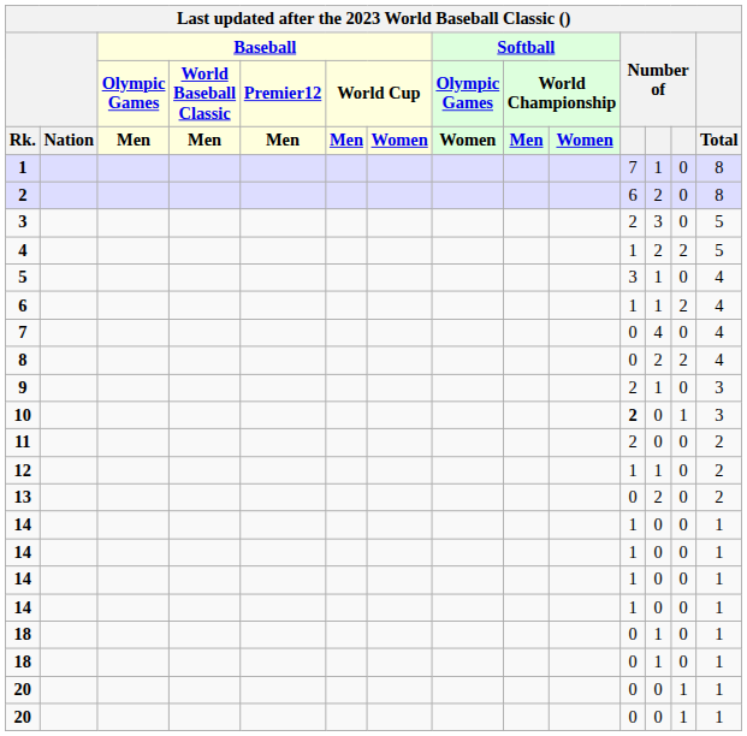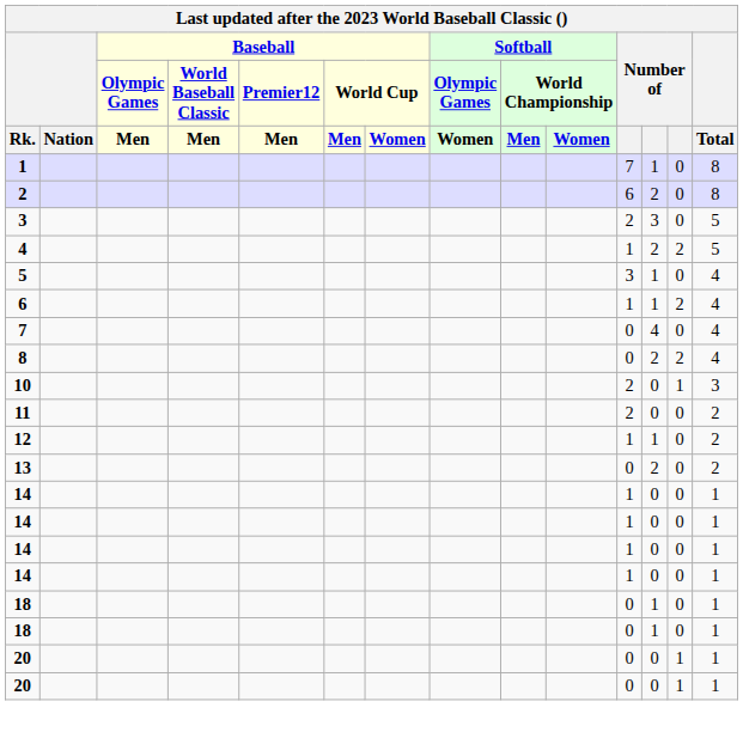 <table class="wikitable" style="margin-top: 0em; text-align: center; font-size: 100%;">
 <tr>
 <th colspan="14">Last updated after the 2023 World Baseball Classic ()</th>
 </tr>
 <tr>
 <th rowspan="2" colspan="2"></th>
 <th colspan="5" style="background: #ffd;"><a href='#'>Baseball</a></th>
 <th colspan="3" style="background: #dfd;"><a href='#'>Softball</a></th>
 <th rowspan="2" colspan="3">Number of</th>
 <th rowspan="2"></th>
 </tr>
 <tr>
 <th style="background: #ffd;"><a href='#'>Olympic Games</a></th>
 <th style="background: #ffd;"><a href='#'>World Baseball Classic</a></th>
 <th style="background: #ffd;"><a href='#'>Premier12</a></th>
 <th colspan="2" style="background: #ffd;">World Cup</th>
 <th style="background: #dfd;"><a href='#'>Olympic Games</a></th>
 <th colspan="2" style="background: #dfd;">World Championship</th>
 </tr>
 <tr>
 <th style="width: 1em;">Rk.</th>
 <th>Nation</th>
 <th style="background: #ffd; width: 1em;">Men</th>
 <th style="background: #ffd; width: 1em;">Men</th>
 <th style="background: #ffd; width: 1em;">Men</th>
 <th style="background: #ffd; width: 1em;"><a href='#'>Men</a></th>
 <th style="background: #ffd; width: 1em;"><a href='#'>Women</a></th>
 <th style="background: #dfd; width: 1em;">Women</th>
 <th style="background: #dfd; width: 1em;"><a href='#'>Men</a></th>
 <th style="background: #dfd; width: 1em;"><a href='#'>Women</a></th>
 <th style="width: 1em;"></th>
 <th style="width: 1em;"></th>
 <th style="width: 1em;"></th>
 <th style="width: 1em;">Total</th>
 </tr>
 <tr style="background: #ddf;">
 <td><strong>1</strong></td>
 <td style="text-align: left;"></td>
 <td></td>
 <td></td>
 <td></td>
 <td></td>
 <td></td>
 <td></td>
 <td></td>
 <td></td>
 <td>7</td>
 <td>1</td>
 <td>0</td>
 <td>8</td>
 </tr>
 <tr style="background: #ddf;">
 <td><strong>2</strong></td>
 <td style="text-align: left;"></td>
 <td></td>
 <td></td>
 <td></td>
 <td></td>
 <td></td>
 <td></td>
 <td></td>
 <td></td>
 <td>6</td>
 <td>2</td>
 <td>0</td>
 <td>8</td>
 </tr>
 <tr>
 <td><strong>3</strong></td>
 <td style="text-align: left;"></td>
 <td></td>
 <td></td>
 <td></td>
 <td></td>
 <td></td>
 <td></td>
 <td></td>
 <td></td>
 <td>2</td>
 <td>3</td>
 <td>0</td>
 <td>5</td>
 </tr>
 <tr>
 <td><strong>4</strong></td>
 <td style="text-align: left;"></td>
 <td></td>
 <td></td>
 <td></td>
 <td></td>
 <td></td>
 <td></td>
 <td></td>
 <td></td>
 <td>1</td>
 <td>2</td>
 <td>2</td>
 <td>5</td>
 </tr>
 <tr>
 <td><strong>5</strong></td>
 <td style="text-align: left;"></td>
 <td></td>
 <td></td>
 <td></td>
 <td></td>
 <td></td>
 <td></td>
 <td></td>
 <td></td>
 <td>3</td>
 <td>1</td>
 <td>0</td>
 <td>4</td>
 </tr>
 <tr>
 <td><strong>6</strong></td>
 <td style="text-align: left;"></td>
 <td></td>
 <td></td>
 <td></td>
 <td></td>
 <td></td>
 <td></td>
 <td></td>
 <td></td>
 <td>1</td>
 <td>1</td>
 <td>2</td>
 <td>4</td>
 </tr>
 <tr>
 <td><strong>7</strong></td>
 <td style="text-align: left;"></td>
 <td></td>
 <td></td>
 <td></td>
 <td></td>
 <td></td>
 <td></td>
 <td></td>
 <td></td>
 <td>0</td>
 <td>4</td>
 <td>0</td>
 <td>4</td>
 </tr>
 <tr>
 <td><strong>8</strong></td>
 <td style="text-align: left;"></td>
 <td></td>
 <td></td>
 <td></td>
 <td></td>
 <td></td>
 <td></td>
 <td></td>
 <td></td>
 <td>0</td>
 <td>2</td>
 <td>2</td>
 <td>4</td>
 </tr>
 <tr>
-<td><strong>9</strong></td>
+<td><strong>10</strong></td>
 <td style="text-align: left;"></td>
 <td></td>
 <td></td>
 <td></td>
 <td></td>
 <td></td>
 <td></td>
 <td></td>
 <td></td>
 <td>2</td>
-<td>1</td>
-<td>0</td>
-<td>3</td>
-</tr>
-<tr>
-<td><strong>10</strong></td>
-<td style="text-align: left;"></td>
-<td></td>
-<td></td>
-<td></td>
-<td></td>
-<td></td>
-<td></td>
-<td></td>
-<td></td>
-<td><strong>2</strong></td>
 <td>0</td>
 <td>1</td>
 <td>3</td>
 </tr>
 <tr>
 <td><strong>11</strong></td>
 <td style="text-align: left;"></td>
 <td></td>
 <td></td>
 <td></td>
 <td></td>
 <td></td>
 <td></td>
 <td></td>
 <td></td>
 <td>2</td>
 <td>0</td>
 <td>0</td>
 <td>2</td>
 </tr>
 <tr>
 <td><strong>12</strong></td>
 <td style="text-align: left;"></td>
 <td></td>
 <td></td>
 <td></td>
 <td></td>
 <td></td>
 <td></td>
 <td></td>
 <td></td>
 <td>1</td>
 <td>1</td>
 <td>0</td>
 <td>2</td>
 </tr>
 <tr>
 <td><strong>13</strong></td>
 <td style="text-align: left;"></td>
 <td></td>
 <td></td>
 <td></td>
 <td></td>
 <td></td>
 <td></td>
 <td></td>
 <td></td>
 <td>0</td>
 <td>2</td>
 <td>0</td>
 <td>2</td>
 </tr>
 <tr>
 <td><strong>14</strong></td>
 <td style="text-align: left;"></td>
 <td></td>
 <td></td>
 <td></td>
 <td></td>
 <td></td>
 <td></td>
 <td></td>
 <td></td>
 <td>1</td>
 <td>0</td>
 <td>0</td>
 <td>1</td>
 </tr>
 <tr>
 <td><strong>14</strong></td>
 <td style="text-align: left;"></td>
 <td></td>
 <td></td>
 <td></td>
 <td></td>
 <td></td>
 <td></td>
 <td></td>
 <td></td>
 <td>1</td>
 <td>0</td>
 <td>0</td>
 <td>1</td>
 </tr>
 <tr>
 <td><strong>14</strong></td>
 <td style="text-align: left;"></td>
 <td></td>
 <td></td>
 <td></td>
 <td></td>
 <td></td>
 <td></td>
 <td></td>
 <td></td>
 <td>1</td>
 <td>0</td>
 <td>0</td>
 <td>1</td>
 </tr>
 <tr>
 <td><strong>14</strong></td>
 <td style="text-align: left;"></td>
 <td></td>
 <td></td>
 <td></td>
 <td></td>
 <td></td>
 <td></td>
 <td></td>
 <td></td>
 <td>1</td>
 <td>0</td>
 <td>0</td>
 <td>1</td>
 </tr>
 <tr>
 <td><strong>18</strong></td>
 <td style="text-align: left;"></td>
 <td></td>
 <td></td>
 <td></td>
 <td></td>
 <td></td>
 <td></td>
 <td></td>
 <td></td>
 <td>0</td>
 <td>1</td>
 <td>0</td>
 <td>1</td>
 </tr>
 <tr>
 <td><strong>18</strong></td>
 <td style="text-align: left;"></td>
 <td></td>
 <td></td>
 <td></td>
 <td></td>
 <td></td>
 <td></td>
 <td></td>
 <td></td>
 <td>0</td>
 <td>1</td>
 <td>0</td>
 <td>1</td>
 </tr>
 <tr>
 <td><strong>20</strong></td>
 <td style="text-align: left;"></td>
 <td></td>
 <td></td>
 <td></td>
 <td></td>
 <td></td>
 <td></td>
 <td></td>
 <td></td>
 <td>0</td>
 <td>0</td>
 <td>1</td>
 <td>1</td>
 </tr>
 <tr>
 <td><strong>20</strong></td>
 <td style="text-align: left;"></td>
 <td></td>
 <td></td>
 <td></td>
 <td></td>
 <td></td>
 <td></td>
 <td></td>
 <td></td>
 <td>0</td>
 <td>0</td>
 <td>1</td>
 <td>1</td>
 </tr>
 </table>
